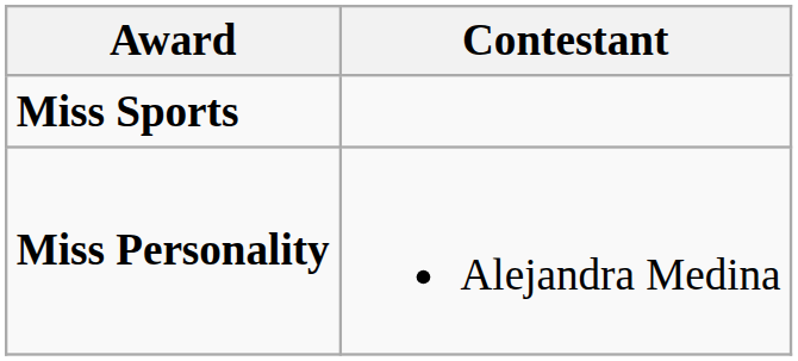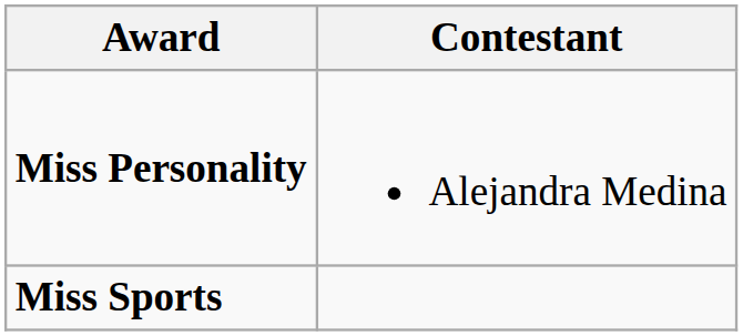 <table class="wikitable">
 <tr>
 <th>Award</th>
 <th>Contestant</th>
 </tr>
 <tr>
+<td><strong>Miss Personality</strong></td>
+<td><br><ul><li>Alejandra Medina</li></ul></td>
+</tr>
+<tr>
 <td><strong>Miss Sports</strong></td>
 <td></td>
 </tr>
-<tr>
-<td><strong>Miss Personality</strong></td>
-<td><br><ul><li>Alejandra Medina</li></ul></td>
-</tr>
 </table>
